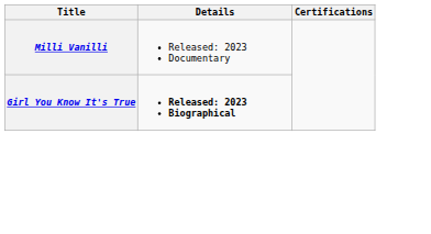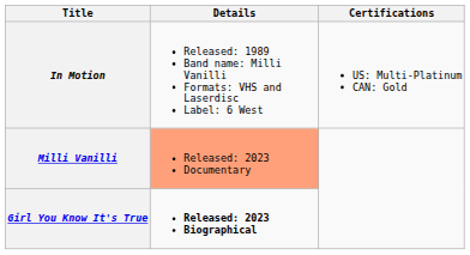 <table class="wikitable plainrowheaders">
 <tr>
 <th>Title</th>
 <th style="width:210px;">Details</th>
 <th>Certifications</th>
 </tr>
 <tr>
+<th scope="row"><em>In Motion</em></th>
+<td><br><ul><li>Released: 1989</li><li>Band name: Milli Vanilli</li><li>Formats: VHS and Laserdisc</li><li>Label: 6 West</li></ul></td>
+<td><br><ul><li>US: Multi-Platinum</li><li>CAN: Gold</li></ul></td>
+</tr>
+<tr>
 <th scope="row"><em><a href='#'>Milli Vanilli</a></em></th>
-<td><br><ul><li>Released: 2023</li><li>Documentary</li></ul></td>
+<td style="background: lightsalmon;"><br><ul><li>Released: 2023</li><li>Documentary</li></ul></td>
 </tr>
 <tr>
 <th scope="row"><em><a href='#'>Girl You Know It's True</a></em></th>
 <td><strong><br><ul><li>Released: 2023</li><li>Biographical</li></ul></strong></td>
 </tr>
 </table>
